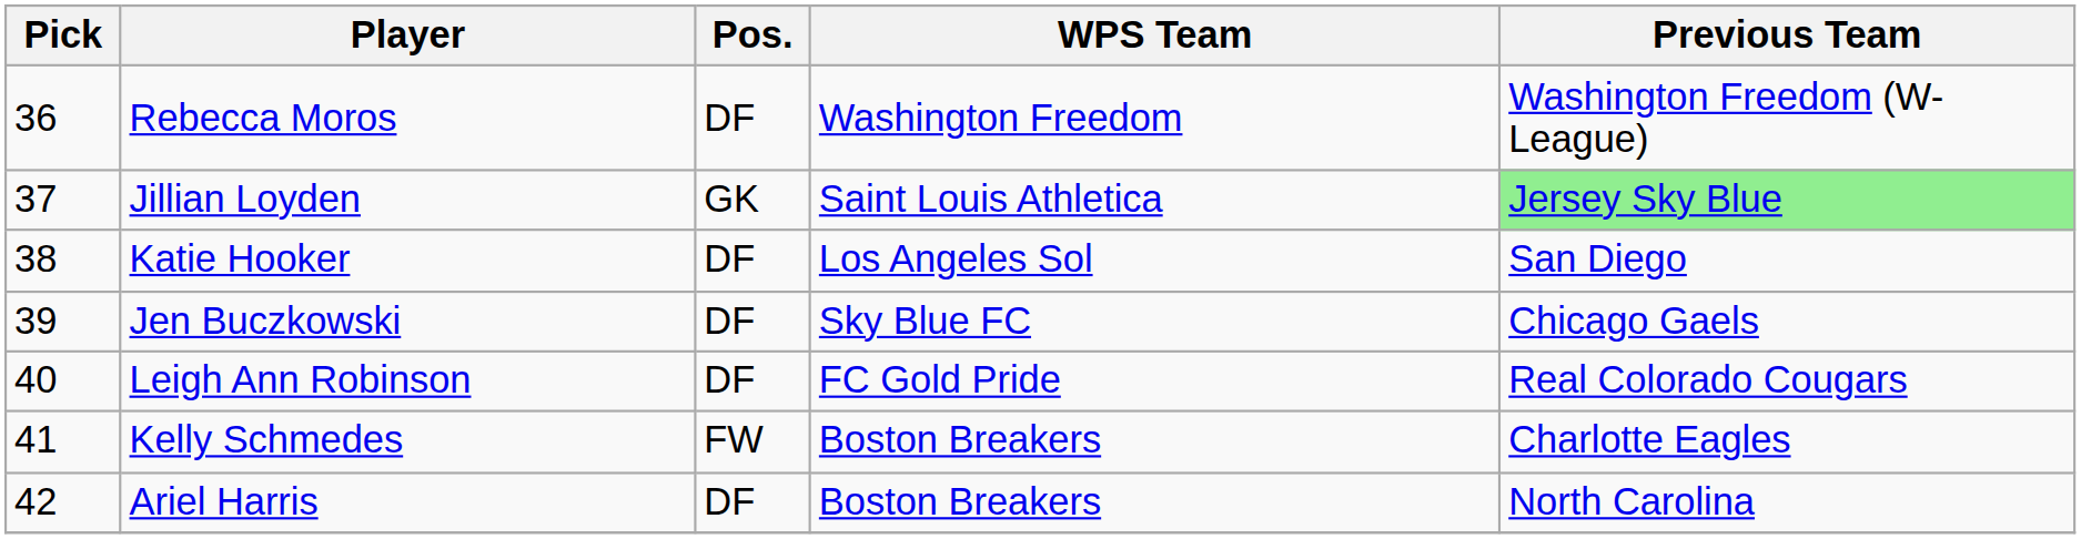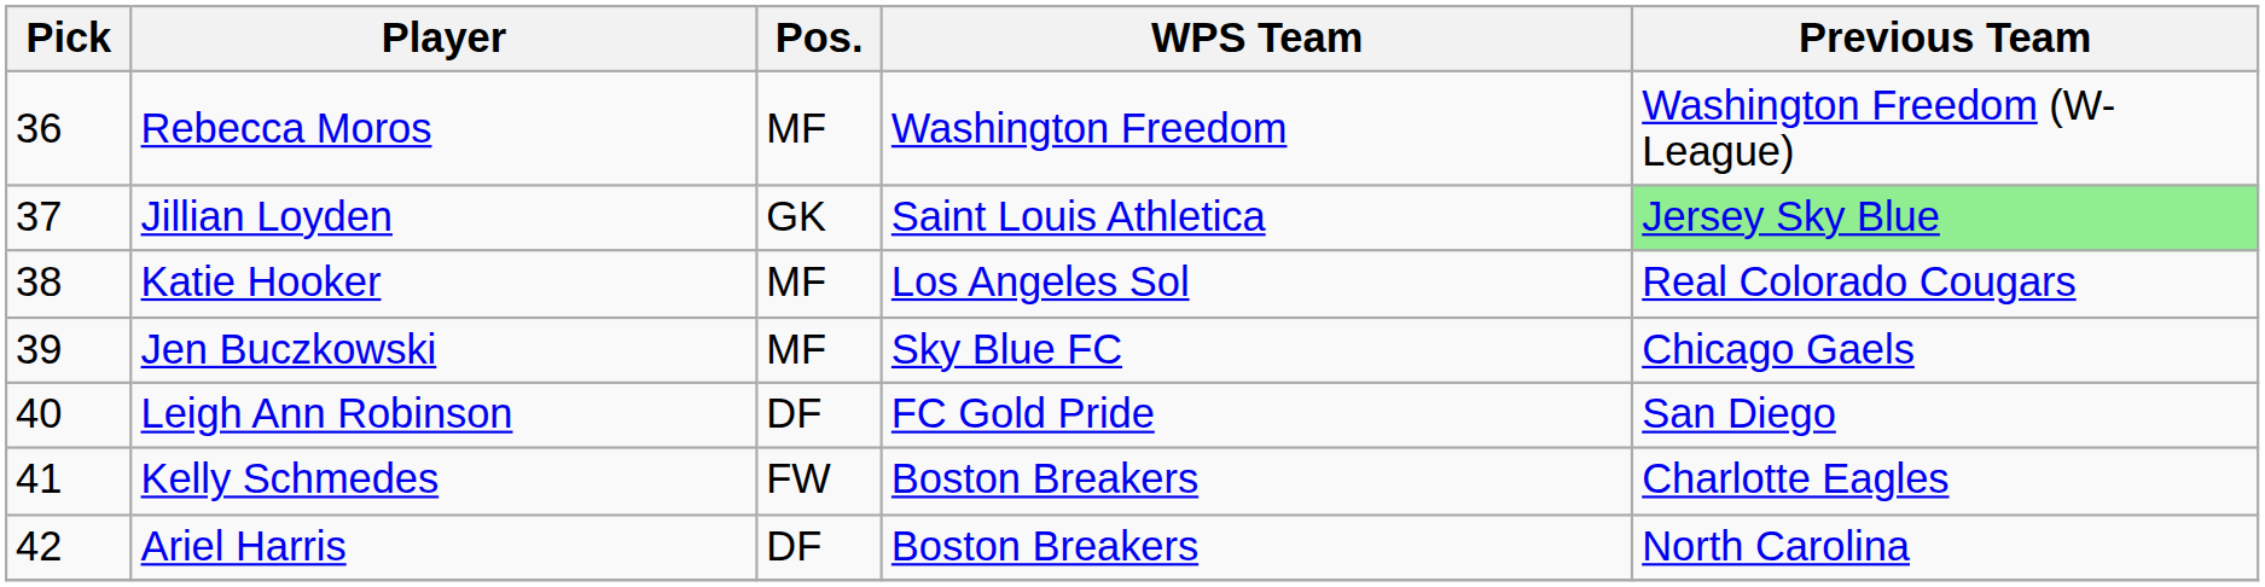 <table class="wikitable">
 <tr>
 <th width="5%">Pick</th>
 <th width="25%">Player</th>
 <th width="5%">Pos.</th>
 <th width="30%">WPS Team</th>
 <th width="25%">Previous Team</th>
 </tr>
 <tr>
 <td>36</td>
 <td><a href='#'>Rebecca Moros</a></td>
-<td>DF</td>
+<td>MF</td>
 <td><a href='#'>Washington Freedom</a></td>
 <td><a href='#'>Washington Freedom</a> (W-League)</td>
 </tr>
 <tr>
 <td>37</td>
 <td><a href='#'>Jillian Loyden</a></td>
 <td>GK</td>
 <td><a href='#'>Saint Louis Athletica</a></td>
 <td style="background: lightgreen;"><a href='#'>Jersey Sky Blue</a></td>
 </tr>
 <tr>
 <td>38</td>
 <td><a href='#'>Katie Hooker</a></td>
-<td>DF</td>
+<td>MF</td>
 <td><a href='#'>Los Angeles Sol</a></td>
-<td><a href='#'>San Diego</a></td>
+<td><a href='#'>Real Colorado Cougars</a></td>
 </tr>
 <tr>
 <td>39</td>
 <td><a href='#'>Jen Buczkowski</a></td>
-<td>DF</td>
+<td>MF</td>
 <td><a href='#'>Sky Blue FC</a></td>
 <td><a href='#'>Chicago Gaels</a></td>
 </tr>
 <tr>
 <td>40</td>
 <td><a href='#'>Leigh Ann Robinson</a></td>
 <td>DF</td>
 <td><a href='#'>FC Gold Pride</a></td>
-<td><a href='#'>Real Colorado Cougars</a></td>
+<td><a href='#'>San Diego</a></td>
 </tr>
 <tr>
 <td>41</td>
 <td><a href='#'>Kelly Schmedes</a></td>
 <td>FW</td>
 <td><a href='#'>Boston Breakers</a></td>
 <td><a href='#'>Charlotte Eagles</a></td>
 </tr>
 <tr>
 <td>42</td>
 <td><a href='#'>Ariel Harris</a></td>
 <td>DF</td>
 <td><a href='#'>Boston Breakers</a></td>
 <td><a href='#'>North Carolina</a></td>
 </tr>
 <tr>
 </tr>
 </table>
